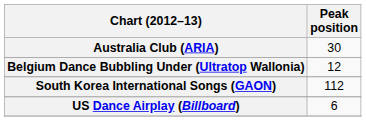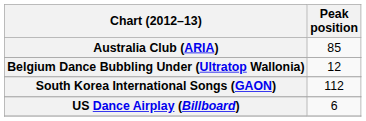 <table class="wikitable plainrowheaders sortable" style="text-align:center;">
 <tr>
 <th>Chart (2012–13)</th>
 <th>Peak<br>position</th>
 </tr>
 <tr>
 <th scope="row">Australia Club (<a href='#'>ARIA</a>)</th>
-<td>30</td>
+<td>85</td>
 </tr>
 <tr>
 </tr>
 <tr>
 </tr>
 <tr>
 </tr>
 <tr>
 <th scope="row">Belgium Dance Bubbling Under (<a href='#'>Ultratop</a> Wallonia)</th>
 <td>12</td>
 </tr>
 <tr>
 </tr>
 <tr>
 </tr>
 <tr>
 </tr>
 <tr>
 <th scope="row">South Korea International Songs (<a href='#'>GAON</a>)</th>
 <td>112</td>
 </tr>
 <tr>
 </tr>
 <tr>
 </tr>
 <tr>
 <th scope="row">US <a href='#'>Dance Airplay</a> (<em><a href='#'>Billboard</a></em>)</th>
 <td>6</td>
 </tr>
 <tr>
 </tr>
 <tr>
 </tr>
 </table>
